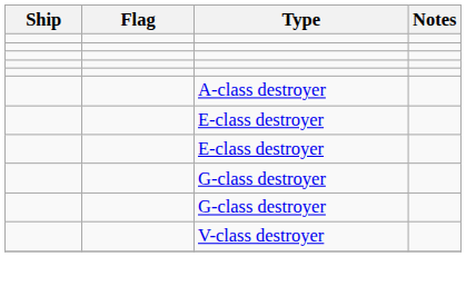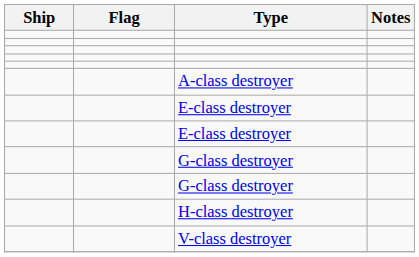 <table class="wikitable sortable">
 <tr>
 <th scope="col" width="60px">Ship</th>
 <th scope="col" width="90px">Flag</th>
 <th scope="col" width="180px">Type</th>
 <th>Notes</th>
 </tr>
 <tr>
 <td align="left"></td>
 <td align="left"></td>
 <td align="left"></td>
 <td align="left"></td>
 </tr>
 <tr>
 <td align="left"></td>
 <td align="left"></td>
 <td align="left"></td>
 <td align="left"></td>
 </tr>
 <tr>
 <td align="left"></td>
 <td align="left"></td>
 <td align="left"></td>
 <td align="left"></td>
 </tr>
 <tr>
 <td align="left"></td>
 <td align="left"></td>
 <td align="left"></td>
 <td align="left"></td>
 </tr>
 <tr>
 <td align="left"></td>
 <td align="left"></td>
 <td align="left"></td>
 <td align="left"></td>
 </tr>
 <tr>
 <td align="left"></td>
 <td align="left"></td>
 <td align="left"><a href='#'>A-class destroyer</a></td>
 <td align="left"></td>
 </tr>
 <tr>
 <td align="left"></td>
 <td align="left"></td>
 <td align="left"><a href='#'>E-class destroyer</a></td>
 <td align="left"></td>
 </tr>
 <tr>
 <td align="left"></td>
 <td align="left"></td>
 <td align="left"><a href='#'>E-class destroyer</a></td>
 <td align="left"></td>
 </tr>
 <tr>
 <td align="left"></td>
 <td align="left"></td>
 <td align="left"><a href='#'>G-class destroyer</a></td>
 <td align="left"></td>
 </tr>
 <tr>
 <td align="left"></td>
 <td align="left"></td>
 <td align="left"><a href='#'>G-class destroyer</a></td>
 <td align="left"></td>
 </tr>
 <tr>
 <td align="left"></td>
 <td align="left"></td>
+<td align="left"><a href='#'>H-class destroyer</a></td>
+<td align="left"></td>
+</tr>
+<tr>
+<td align="left"></td>
+<td align="left"></td>
 <td align="left"><a href='#'>V-class destroyer</a></td>
 <td align="left"></td>
 </tr>
 <tr>
 </tr>
 </table>
